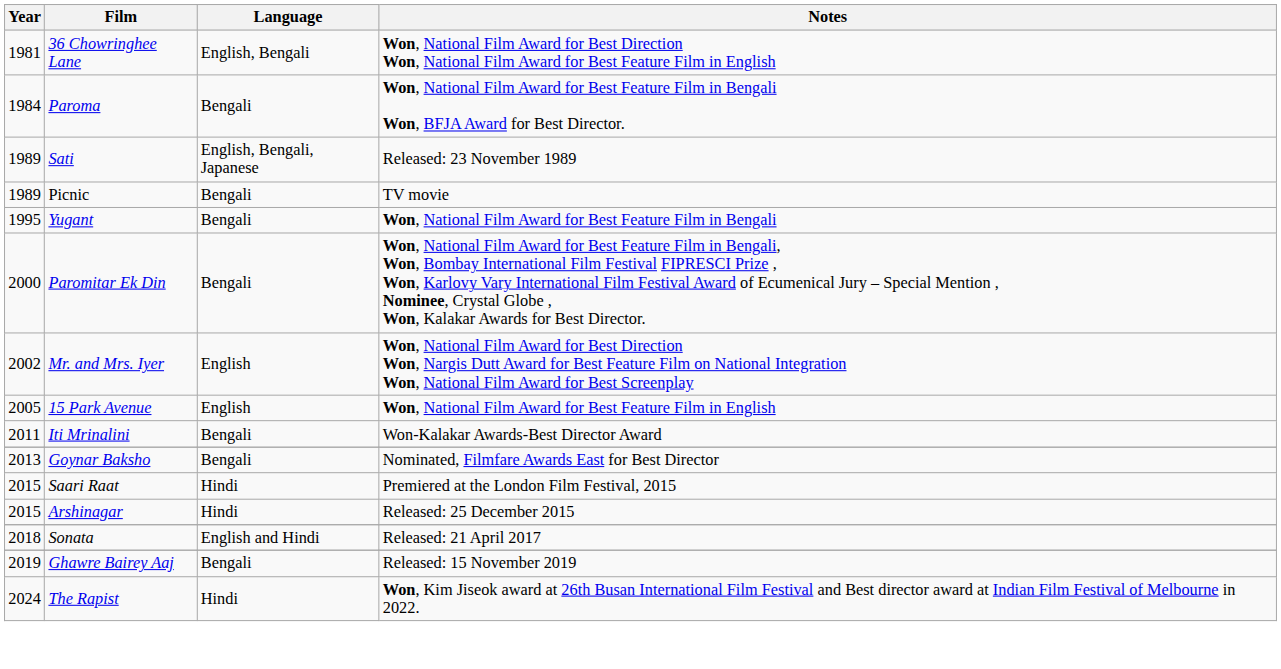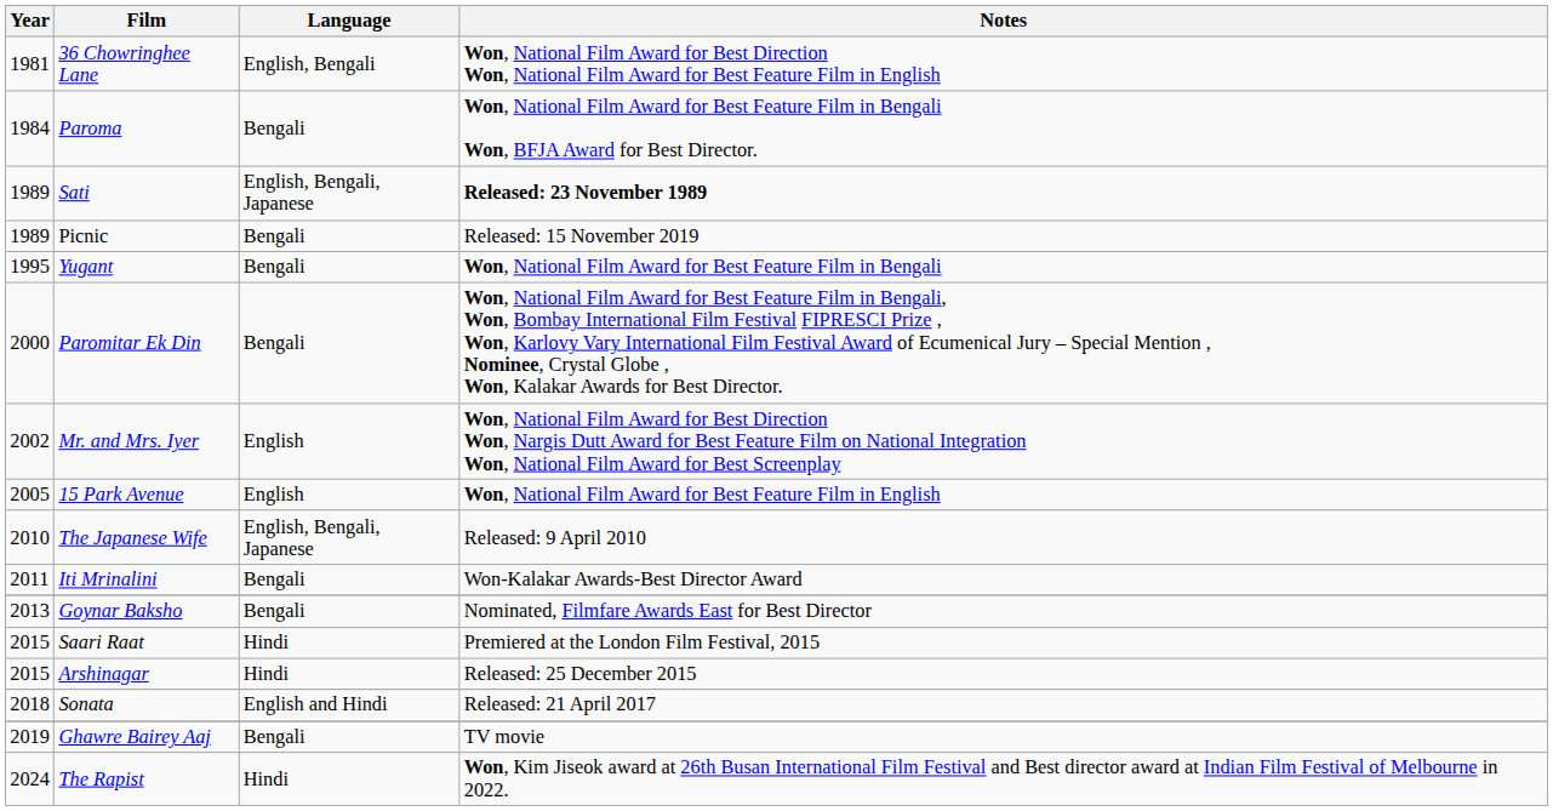 <table class="wikitable" border="1">
 <tr style="background:#CCC; text-align:center;">
 <th>Year</th>
 <th>Film</th>
 <th>Language</th>
 <th>Notes</th>
 </tr>
 <tr>
 <td>1981</td>
 <td><em><a href='#'>36 Chowringhee Lane</a></em></td>
 <td>English, Bengali</td>
 <td><strong>Won</strong>, <a href='#'>National Film Award for Best Direction</a>  <br> <strong>Won</strong>, <a href='#'>National Film Award for Best Feature Film in English</a></td>
 </tr>
 <tr>
 <td>1984</td>
 <td><em><a href='#'>Paroma</a></em></td>
 <td>Bengali</td>
 <td><strong>Won</strong>, <a href='#'>National Film Award for Best Feature Film in Bengali</a> <br><br><strong>Won</strong>, <a href='#'>BFJA Award</a> for Best Director.</td>
 </tr>
 <tr>
 <td>1989</td>
 <td><em><a href='#'>Sati</a></em></td>
 <td>English, Bengali, Japanese</td>
-<td>Released: 23 November 1989</td>
+<td><strong>Released: 23 November 1989</strong></td>
 </tr>
 <tr>
 <td>1989</td>
 <td>Picnic</td>
 <td>Bengali</td>
-<td>TV movie</td>
+<td>Released: 15 November 2019</td>
 </tr>
 <tr>
 <td>1995</td>
 <td><em><a href='#'>Yugant</a></em></td>
 <td>Bengali</td>
 <td><strong>Won</strong>, <a href='#'>National Film Award for Best Feature Film in Bengali</a></td>
 </tr>
 <tr>
 <td>2000</td>
 <td><em><a href='#'>Paromitar Ek Din</a></em></td>
 <td>Bengali</td>
 <td><strong>Won</strong>, <a href='#'>National Film Award for Best Feature Film in Bengali</a>,<br><strong>Won</strong>, <a href='#'>Bombay International Film Festival</a> <a href='#'>FIPRESCI Prize</a> ,<br><strong>Won</strong>, <a href='#'>Karlovy Vary International Film Festival Award</a> of Ecumenical Jury – Special Mention ,<br><strong>Nominee</strong>, Crystal Globe ,<br><strong>Won</strong>, Kalakar Awards for Best Director.</td>
 </tr>
 <tr>
 <td>2002</td>
 <td><em><a href='#'>Mr. and Mrs. Iyer</a></em></td>
 <td>English</td>
 <td><strong>Won</strong>, <a href='#'>National Film Award for Best Direction</a>  <br> <strong>Won</strong>, <a href='#'>Nargis Dutt Award for Best Feature Film on National Integration</a> <br> <strong>Won</strong>, <a href='#'>National Film Award for Best Screenplay</a></td>
 </tr>
 <tr>
 <td>2005</td>
 <td><em><a href='#'>15 Park Avenue</a></em></td>
 <td>English</td>
 <td><strong>Won</strong>, <a href='#'>National Film Award for Best Feature Film in English</a></td>
+</tr>
+<tr>
+<td>2010</td>
+<td><em><a href='#'>The Japanese Wife</a></em></td>
+<td>English, Bengali, Japanese</td>
+<td>Released: 9 April 2010</td>
 </tr>
 <tr>
 <td>2011</td>
 <td><em><a href='#'>Iti Mrinalini</a></em></td>
 <td>Bengali</td>
 <td>Won-Kalakar Awards-Best Director Award</td>
 </tr>
 <tr>
 </tr>
 <tr>
 <td>2013</td>
 <td><em><a href='#'>Goynar Baksho</a></em></td>
 <td>Bengali</td>
 <td>Nominated, <a href='#'>Filmfare Awards East</a> for Best Director</td>
 </tr>
 <tr>
 <td>2015</td>
 <td><em>Saari Raat</em></td>
 <td>Hindi</td>
 <td>Premiered at the London Film Festival, 2015</td>
 </tr>
 <tr>
 <td>2015</td>
 <td><em><a href='#'>Arshinagar</a></em></td>
 <td>Hindi</td>
 <td>Released: 25 December 2015</td>
 </tr>
 <tr>
 </tr>
 <tr>
 <td>2018</td>
 <td><em>Sonata</em></td>
 <td>English and Hindi</td>
 <td>Released: 21 April 2017</td>
 </tr>
 <tr>
 </tr>
 <tr>
 <td>2019</td>
 <td><em><a href='#'>Ghawre Bairey Aaj</a></em></td>
 <td>Bengali</td>
-<td>Released: 15 November 2019</td>
+<td>TV movie</td>
 </tr>
 <tr>
 <td>2024</td>
 <td><em><a href='#'>The Rapist</a></em></td>
 <td>Hindi</td>
 <td><strong>Won</strong>, Kim Jiseok award at <a href='#'>26th Busan International Film Festival</a> and Best director award at <a href='#'>Indian Film Festival of Melbourne</a> in 2022.</td>
 </tr>
 </table>
